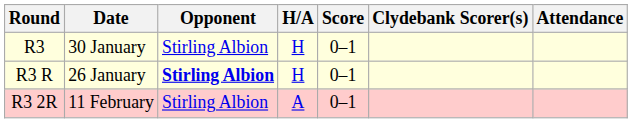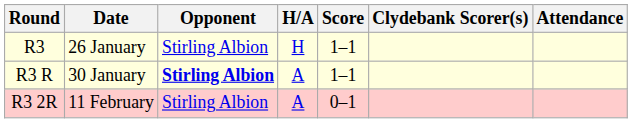 <table class="wikitable" style="text-align:center">
 <tr>
 <th>Round</th>
 <th>Date</th>
 <th>Opponent</th>
 <th>H/A</th>
 <th>Score</th>
 <th>Clydebank Scorer(s)</th>
 <th>Attendance</th>
 </tr>
 <tr bgcolor=#FFFFDD>
 <td>R3</td>
-<td align=left>30 January</td>
+<td align=left>26 January</td>
 <td align=left><a href='#'>Stirling Albion</a></td>
 <td><a href='#'>H</a></td>
-<td>0–1</td>
+<td>1–1</td>
 <td align=left></td>
 <td></td>
 </tr>
 <tr bgcolor=#FFFFDD>
 <td>R3 R</td>
-<td align=left>26 January</td>
+<td align=left>30 January</td>
 <td align=left><strong><a href='#'>Stirling Albion</a></strong></td>
-<td><a href='#'>H</a></td>
-<td>0–1</td>
+<td><a href='#'>A</a></td>
+<td>1–1</td>
 <td align=left></td>
 <td></td>
 </tr>
 <tr bgcolor=#FFCCCC>
 <td>R3 2R</td>
 <td align=left>11 February</td>
 <td align=left><a href='#'>Stirling Albion</a></td>
 <td><a href='#'>A</a></td>
 <td>0–1</td>
 <td align=left></td>
 <td></td>
 </tr>
 </table>
